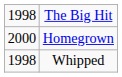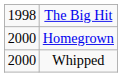 <table class="wikitable" Style="text-align:center">
 <tr>
 <td>1998</td>
 <td><a href='#'>The Big Hit</a></td>
 </tr>
 <tr>
 <td>2000</td>
 <td><a href='#'>Homegrown</a></td>
 </tr>
 <tr>
-<td>1998</td>
+<td>2000</td>
 <td>Whipped</td>
 </tr>
 </table>
